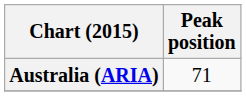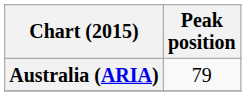 <table class="wikitable plainrowheaders" style="text-align:center;">
 <tr>
 <th scope="col">Chart (2015)</th>
 <th scope="col">Peak<br>position</th>
 </tr>
 <tr>
 <th scope="row">Australia (<a href='#'>ARIA</a>)</th>
-<td>71</td>
+<td>79</td>
 </tr>
 <tr>
 </tr>
 </table>
